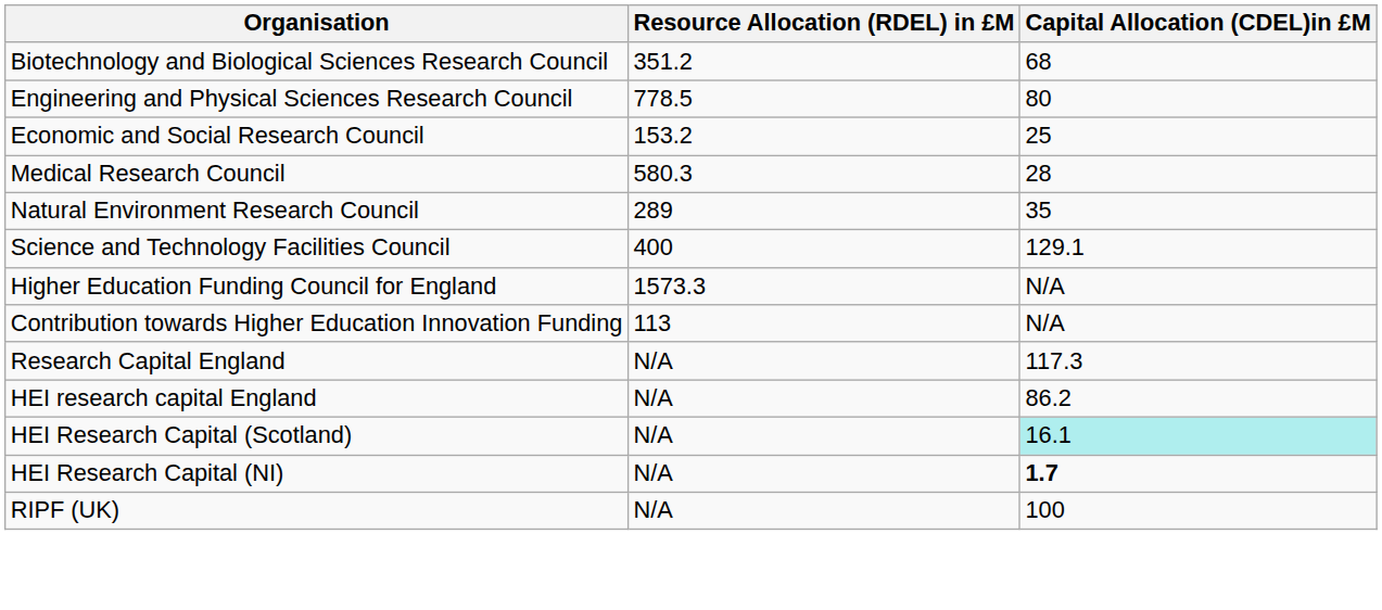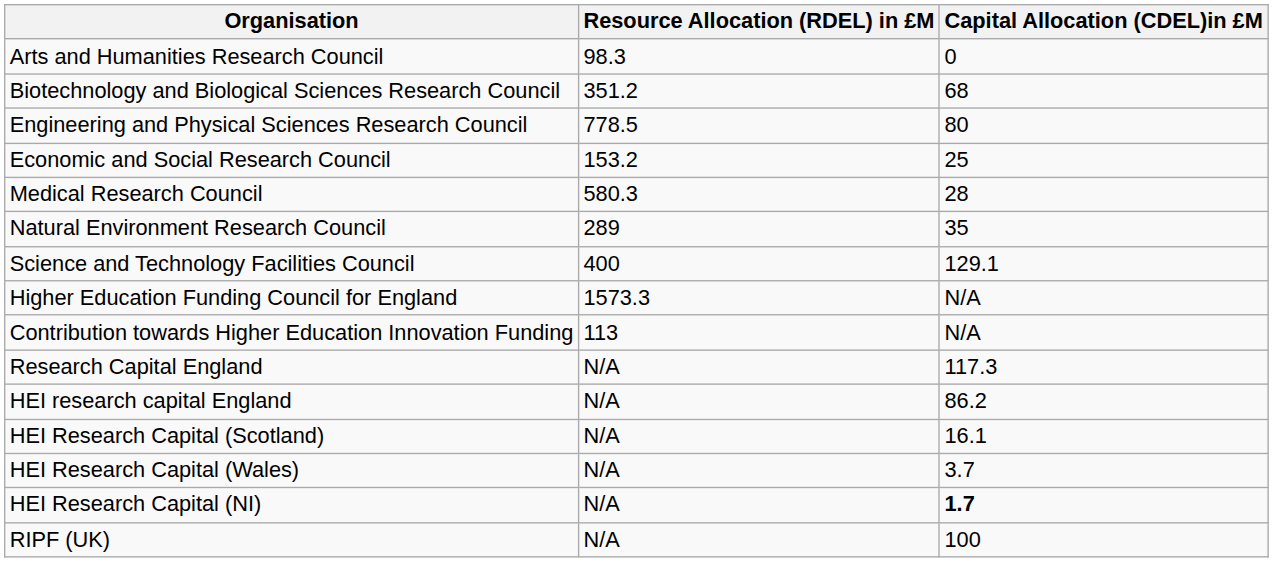 <table class="wikitable">
 <tr>
 <th>Organisation</th>
 <th>Resource Allocation (RDEL) in £M</th>
 <th>Capital Allocation (CDEL)in £M</th>
+</tr>
+<tr>
+<td>Arts and Humanities Research Council</td>
+<td>98.3</td>
+<td>0</td>
 </tr>
 <tr>
 <td>Biotechnology and Biological Sciences Research Council</td>
 <td>351.2</td>
 <td>68</td>
 </tr>
 <tr>
 <td>Engineering and Physical Sciences Research Council</td>
 <td>778.5</td>
 <td>80</td>
 </tr>
 <tr>
 <td>Economic and Social Research Council</td>
 <td>153.2</td>
 <td>25</td>
 </tr>
 <tr>
 <td>Medical Research Council</td>
 <td>580.3</td>
 <td>28</td>
 </tr>
 <tr>
 <td>Natural Environment Research Council</td>
 <td>289</td>
 <td>35</td>
 </tr>
 <tr>
 <td>Science and Technology Facilities Council</td>
 <td>400</td>
 <td>129.1</td>
 </tr>
 <tr>
 <td>Higher Education Funding Council for England</td>
 <td>1573.3</td>
 <td>N/A</td>
 </tr>
 <tr>
 <td>Contribution towards Higher Education Innovation Funding</td>
 <td>113</td>
 <td>N/A</td>
 </tr>
 <tr>
 <td>Research Capital England</td>
 <td>N/A</td>
 <td>117.3</td>
 </tr>
 <tr>
 <td>HEI research capital England</td>
 <td>N/A</td>
 <td>86.2</td>
 </tr>
 <tr>
 <td>HEI Research Capital (Scotland)</td>
 <td>N/A</td>
-<td style="background: paleturquoise;">16.1</td>
+<td>16.1</td>
+</tr>
+<tr>
+<td>HEI Research Capital (Wales)</td>
+<td>N/A</td>
+<td>3.7</td>
 </tr>
 <tr>
 <td>HEI Research Capital (NI)</td>
 <td>N/A</td>
 <td><strong>1.7</strong></td>
 </tr>
 <tr>
 <td>RIPF (UK)</td>
 <td>N/A</td>
 <td>100</td>
 </tr>
 </table>
